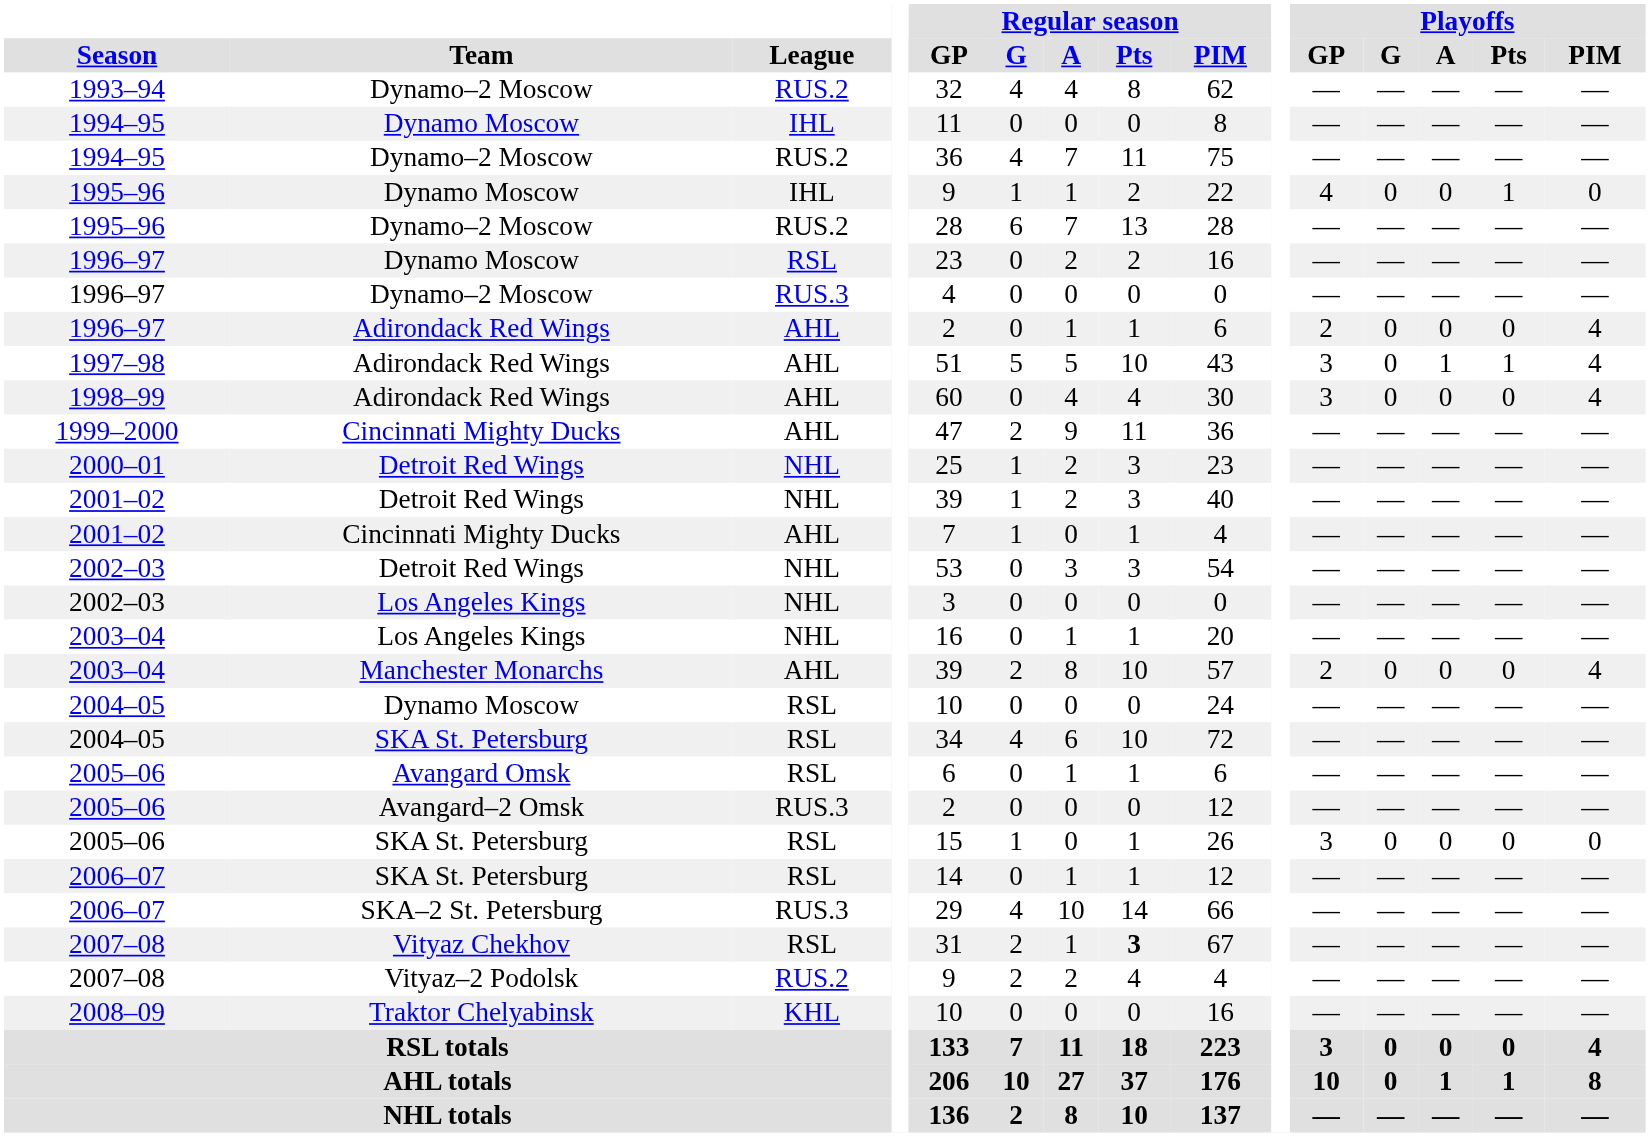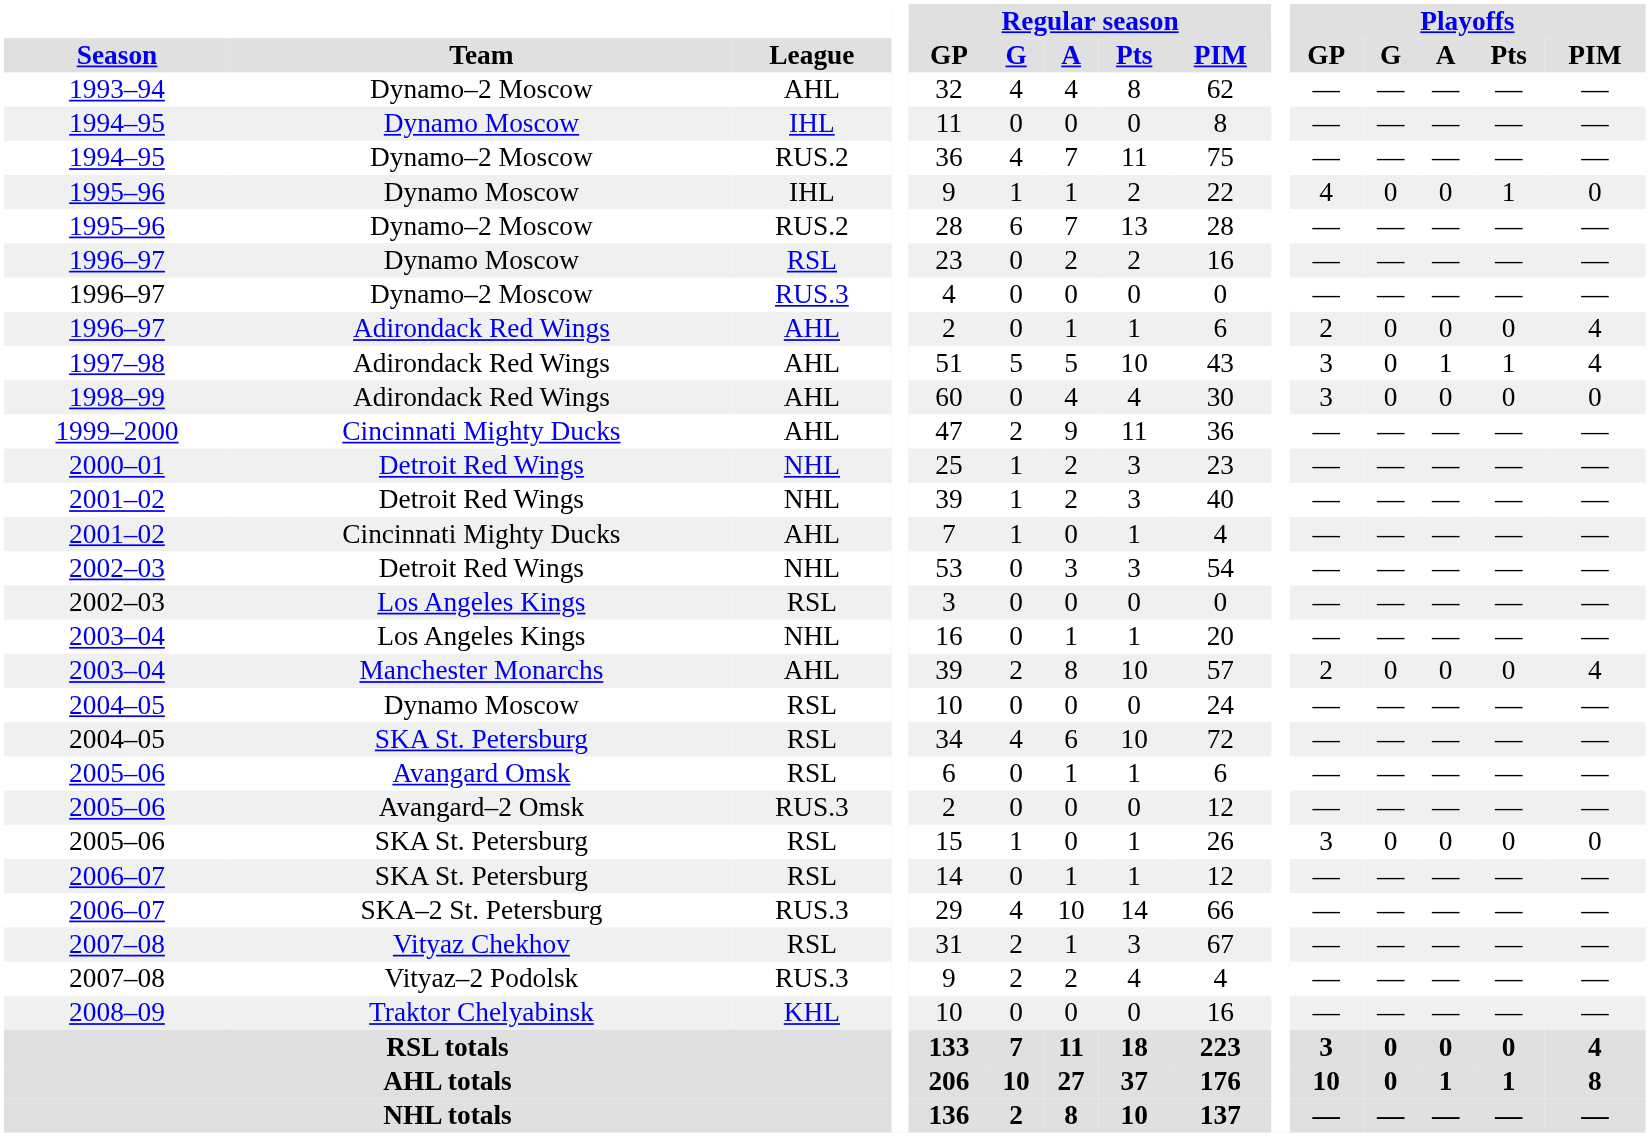 <table border="0" cellpadding="1" cellspacing="0" style="text-align:center; width:60em">
 <tr bgcolor="#e0e0e0">
 <th colspan="3" bgcolor="#ffffff"> </th>
 <th rowspan="99" bgcolor="#ffffff"> </th>
 <th colspan="5"><a href='#'>Regular season</a></th>
 <th rowspan="99" bgcolor="#ffffff"> </th>
 <th colspan="5"><a href='#'>Playoffs</a></th>
 </tr>
 <tr bgcolor="#e0e0e0">
 <th><a href='#'>Season</a></th>
 <th>Team</th>
 <th>League</th>
 <th>GP</th>
 <th><a href='#'>G</a></th>
 <th><a href='#'>A</a></th>
 <th><a href='#'>Pts</a></th>
 <th><a href='#'>PIM</a></th>
 <th>GP</th>
 <th>G</th>
 <th>A</th>
 <th>Pts</th>
 <th>PIM</th>
 </tr>
 <tr>
 <td><a href='#'>1993–94</a></td>
 <td>Dynamo–2 Moscow</td>
-<td><a href='#'>RUS.2</a></td>
+<td>AHL</td>
 <td>32</td>
 <td>4</td>
 <td>4</td>
 <td>8</td>
 <td>62</td>
 <td>—</td>
 <td>—</td>
 <td>—</td>
 <td>—</td>
 <td>—</td>
 </tr>
 <tr bgcolor="#f0f0f0">
 <td><a href='#'>1994–95</a></td>
 <td><a href='#'>Dynamo Moscow</a></td>
 <td><a href='#'>IHL</a></td>
 <td>11</td>
 <td>0</td>
 <td>0</td>
 <td>0</td>
 <td>8</td>
 <td>—</td>
 <td>—</td>
 <td>—</td>
 <td>—</td>
 <td>—</td>
 </tr>
 <tr>
 <td><a href='#'>1994–95</a></td>
 <td>Dynamo–2 Moscow</td>
 <td>RUS.2</td>
 <td>36</td>
 <td>4</td>
 <td>7</td>
 <td>11</td>
 <td>75</td>
 <td>—</td>
 <td>—</td>
 <td>—</td>
 <td>—</td>
 <td>—</td>
 </tr>
 <tr bgcolor="#f0f0f0">
 <td><a href='#'>1995–96</a></td>
 <td>Dynamo Moscow</td>
 <td>IHL</td>
 <td>9</td>
 <td>1</td>
 <td>1</td>
 <td>2</td>
 <td>22</td>
 <td>4</td>
 <td>0</td>
 <td>0</td>
 <td>1</td>
 <td>0</td>
 </tr>
 <tr>
 <td><a href='#'>1995–96</a></td>
 <td>Dynamo–2 Moscow</td>
 <td>RUS.2</td>
 <td>28</td>
 <td>6</td>
 <td>7</td>
 <td>13</td>
 <td>28</td>
 <td>—</td>
 <td>—</td>
 <td>—</td>
 <td>—</td>
 <td>—</td>
 </tr>
 <tr bgcolor="#f0f0f0">
 <td><a href='#'>1996–97</a></td>
 <td>Dynamo Moscow</td>
 <td><a href='#'>RSL</a></td>
 <td>23</td>
 <td>0</td>
 <td>2</td>
 <td>2</td>
 <td>16</td>
 <td>—</td>
 <td>—</td>
 <td>—</td>
 <td>—</td>
 <td>—</td>
 </tr>
 <tr>
 <td>1996–97</td>
 <td>Dynamo–2 Moscow</td>
 <td><a href='#'>RUS.3</a></td>
 <td>4</td>
 <td>0</td>
 <td>0</td>
 <td>0</td>
 <td>0</td>
 <td>—</td>
 <td>—</td>
 <td>—</td>
 <td>—</td>
 <td>—</td>
 </tr>
 <tr bgcolor="#f0f0f0">
 <td><a href='#'>1996–97</a></td>
 <td><a href='#'>Adirondack Red Wings</a></td>
 <td><a href='#'>AHL</a></td>
 <td>2</td>
 <td>0</td>
 <td>1</td>
 <td>1</td>
 <td>6</td>
 <td>2</td>
 <td>0</td>
 <td>0</td>
 <td>0</td>
 <td>4</td>
 </tr>
 <tr>
 <td><a href='#'>1997–98</a></td>
 <td>Adirondack Red Wings</td>
 <td>AHL</td>
 <td>51</td>
 <td>5</td>
 <td>5</td>
 <td>10</td>
 <td>43</td>
 <td>3</td>
 <td>0</td>
 <td>1</td>
 <td>1</td>
 <td>4</td>
 </tr>
 <tr bgcolor="#f0f0f0">
 <td><a href='#'>1998–99</a></td>
 <td>Adirondack Red Wings</td>
 <td>AHL</td>
 <td>60</td>
 <td>0</td>
 <td>4</td>
 <td>4</td>
 <td>30</td>
 <td>3</td>
 <td>0</td>
 <td>0</td>
 <td>0</td>
-<td>4</td>
+<td>0</td>
 </tr>
 <tr>
 <td><a href='#'>1999–2000</a></td>
 <td><a href='#'>Cincinnati Mighty Ducks</a></td>
 <td>AHL</td>
 <td>47</td>
 <td>2</td>
 <td>9</td>
 <td>11</td>
 <td>36</td>
 <td>—</td>
 <td>—</td>
 <td>—</td>
 <td>—</td>
 <td>—</td>
 </tr>
 <tr bgcolor="#f0f0f0">
 <td><a href='#'>2000–01</a></td>
 <td><a href='#'>Detroit Red Wings</a></td>
 <td><a href='#'>NHL</a></td>
 <td>25</td>
 <td>1</td>
 <td>2</td>
 <td>3</td>
 <td>23</td>
 <td>—</td>
 <td>—</td>
 <td>—</td>
 <td>—</td>
 <td>—</td>
 </tr>
 <tr>
 <td><a href='#'>2001–02</a></td>
 <td>Detroit Red Wings</td>
 <td>NHL</td>
 <td>39</td>
 <td>1</td>
 <td>2</td>
 <td>3</td>
 <td>40</td>
 <td>—</td>
 <td>—</td>
 <td>—</td>
 <td>—</td>
 <td>—</td>
 </tr>
 <tr bgcolor="#f0f0f0">
 <td><a href='#'>2001–02</a></td>
 <td>Cincinnati Mighty Ducks</td>
 <td>AHL</td>
 <td>7</td>
 <td>1</td>
 <td>0</td>
 <td>1</td>
 <td>4</td>
 <td>—</td>
 <td>—</td>
 <td>—</td>
 <td>—</td>
 <td>—</td>
 </tr>
 <tr>
 <td><a href='#'>2002–03</a></td>
 <td>Detroit Red Wings</td>
 <td>NHL</td>
 <td>53</td>
 <td>0</td>
 <td>3</td>
 <td>3</td>
 <td>54</td>
 <td>—</td>
 <td>—</td>
 <td>—</td>
 <td>—</td>
 <td>—</td>
 </tr>
 <tr bgcolor="#f0f0f0">
 <td>2002–03</td>
 <td><a href='#'>Los Angeles Kings</a></td>
-<td>NHL</td>
+<td>RSL</td>
 <td>3</td>
 <td>0</td>
 <td>0</td>
 <td>0</td>
 <td>0</td>
 <td>—</td>
 <td>—</td>
 <td>—</td>
 <td>—</td>
 <td>—</td>
 </tr>
 <tr>
 <td><a href='#'>2003–04</a></td>
 <td>Los Angeles Kings</td>
 <td>NHL</td>
 <td>16</td>
 <td>0</td>
 <td>1</td>
 <td>1</td>
 <td>20</td>
 <td>—</td>
 <td>—</td>
 <td>—</td>
 <td>—</td>
 <td>—</td>
 </tr>
 <tr bgcolor="#f0f0f0">
 <td><a href='#'>2003–04</a></td>
 <td><a href='#'>Manchester Monarchs</a></td>
 <td>AHL</td>
 <td>39</td>
 <td>2</td>
 <td>8</td>
 <td>10</td>
 <td>57</td>
 <td>2</td>
 <td>0</td>
 <td>0</td>
 <td>0</td>
 <td>4</td>
 </tr>
 <tr>
 <td><a href='#'>2004–05</a></td>
 <td>Dynamo Moscow</td>
 <td>RSL</td>
 <td>10</td>
 <td>0</td>
 <td>0</td>
 <td>0</td>
 <td>24</td>
 <td>—</td>
 <td>—</td>
 <td>—</td>
 <td>—</td>
 <td>—</td>
 </tr>
 <tr bgcolor="#f0f0f0">
 <td>2004–05</td>
 <td><a href='#'>SKA St. Petersburg</a></td>
 <td>RSL</td>
 <td>34</td>
 <td>4</td>
 <td>6</td>
 <td>10</td>
 <td>72</td>
 <td>—</td>
 <td>—</td>
 <td>—</td>
 <td>—</td>
 <td>—</td>
 </tr>
 <tr>
 <td><a href='#'>2005–06</a></td>
 <td><a href='#'>Avangard Omsk</a></td>
 <td>RSL</td>
 <td>6</td>
 <td>0</td>
 <td>1</td>
 <td>1</td>
 <td>6</td>
 <td>—</td>
 <td>—</td>
 <td>—</td>
 <td>—</td>
 <td>—</td>
 </tr>
 <tr bgcolor="#f0f0f0">
 <td><a href='#'>2005–06</a></td>
 <td>Avangard–2 Omsk</td>
 <td>RUS.3</td>
 <td>2</td>
 <td>0</td>
 <td>0</td>
 <td>0</td>
 <td>12</td>
 <td>—</td>
 <td>—</td>
 <td>—</td>
 <td>—</td>
 <td>—</td>
 </tr>
 <tr>
 <td>2005–06</td>
 <td>SKA St. Petersburg</td>
 <td>RSL</td>
 <td>15</td>
 <td>1</td>
 <td>0</td>
 <td>1</td>
 <td>26</td>
 <td>3</td>
 <td>0</td>
 <td>0</td>
 <td>0</td>
 <td>0</td>
 </tr>
 <tr bgcolor="#f0f0f0">
 <td><a href='#'>2006–07</a></td>
 <td>SKA St. Petersburg</td>
 <td>RSL</td>
 <td>14</td>
 <td>0</td>
 <td>1</td>
 <td>1</td>
 <td>12</td>
 <td>—</td>
 <td>—</td>
 <td>—</td>
 <td>—</td>
 <td>—</td>
 </tr>
 <tr>
 <td><a href='#'>2006–07</a></td>
 <td>SKA–2 St. Petersburg</td>
 <td>RUS.3</td>
 <td>29</td>
 <td>4</td>
 <td>10</td>
 <td>14</td>
 <td>66</td>
 <td>—</td>
 <td>—</td>
 <td>—</td>
 <td>—</td>
 <td>—</td>
 </tr>
 <tr bgcolor="#f0f0f0">
 <td><a href='#'>2007–08</a></td>
 <td><a href='#'>Vityaz Chekhov</a></td>
 <td>RSL</td>
 <td>31</td>
 <td>2</td>
 <td>1</td>
-<td><strong>3</strong></td>
+<td>3</td>
 <td>67</td>
 <td>—</td>
 <td>—</td>
 <td>—</td>
 <td>—</td>
 <td>—</td>
 </tr>
 <tr>
 <td>2007–08</td>
 <td>Vityaz–2 Podolsk</td>
-<td><a href='#'>RUS.2</a></td>
+<td>RUS.3</td>
 <td>9</td>
 <td>2</td>
 <td>2</td>
 <td>4</td>
 <td>4</td>
 <td>—</td>
 <td>—</td>
 <td>—</td>
 <td>—</td>
 <td>—</td>
 </tr>
 <tr bgcolor="#f0f0f0">
 <td><a href='#'>2008–09</a></td>
 <td><a href='#'>Traktor Chelyabinsk</a></td>
 <td><a href='#'>KHL</a></td>
 <td>10</td>
 <td>0</td>
 <td>0</td>
 <td>0</td>
 <td>16</td>
 <td>—</td>
 <td>—</td>
 <td>—</td>
 <td>—</td>
 <td>—</td>
 </tr>
 <tr bgcolor="#e0e0e0">
 <th colspan="3">RSL totals</th>
 <th>133</th>
 <th>7</th>
 <th>11</th>
 <th>18</th>
 <th>223</th>
 <th>3</th>
 <th>0</th>
 <th>0</th>
 <th>0</th>
 <th>4</th>
 </tr>
 <tr bgcolor="#e0e0e0">
 <th colspan="3">AHL totals</th>
 <th>206</th>
 <th>10</th>
 <th>27</th>
 <th>37</th>
 <th>176</th>
 <th>10</th>
 <th>0</th>
 <th>1</th>
 <th>1</th>
 <th>8</th>
 </tr>
 <tr bgcolor="#e0e0e0">
 <th colspan="3">NHL totals</th>
 <th>136</th>
 <th>2</th>
 <th>8</th>
 <th>10</th>
 <th>137</th>
 <th>—</th>
 <th>—</th>
 <th>—</th>
 <th>—</th>
 <th>—</th>
 </tr>
 </table>
